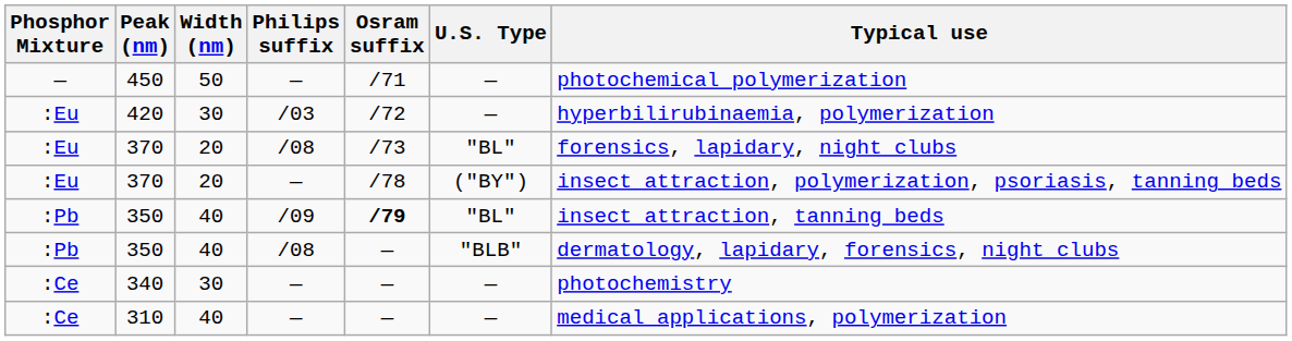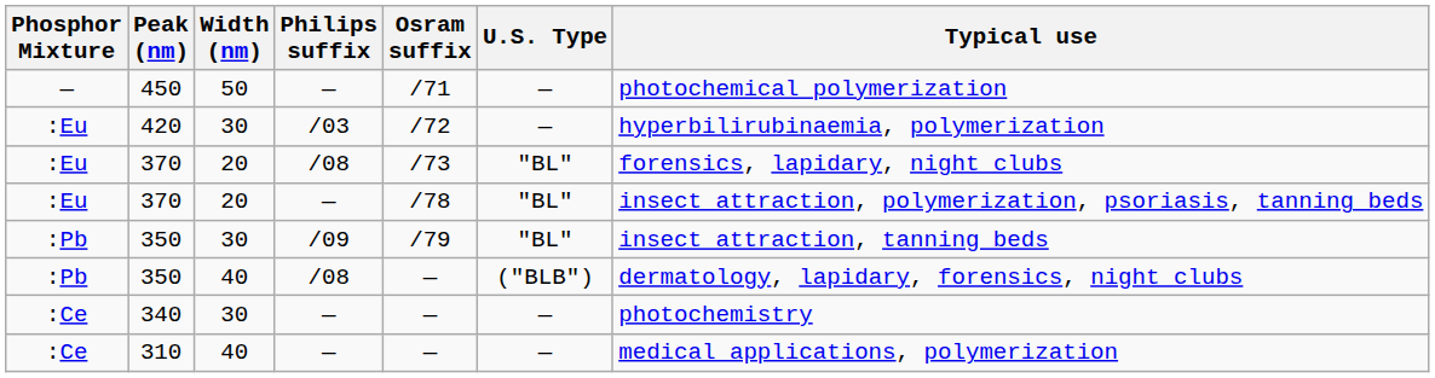 <table class="wikitable">
 <tr>
 <th>Phosphor<br>Mixture</th>
 <th>Peak<br>(<a href='#'>nm</a>)</th>
 <th>Width<br>(<a href='#'>nm</a>)</th>
 <th>Philips<br>suffix</th>
 <th>Osram<br>suffix</th>
 <th>U.S. Type</th>
 <th>Typical use</th>
 </tr>
 <tr align=center>
 <td>—</td>
 <td>450</td>
 <td>50</td>
 <td>—</td>
 <td>/71</td>
 <td>—</td>
 <td align=left><a href='#'>photochemical polymerization</a></td>
 </tr>
 <tr align=center>
 <td>:<a href='#'>Eu</a></td>
 <td>420</td>
 <td>30</td>
 <td>/03</td>
 <td>/72</td>
 <td>—</td>
 <td align=left><a href='#'>hyperbilirubinaemia</a>, <a href='#'>polymerization</a></td>
 </tr>
 <tr align=center>
 <td>:<a href='#'>Eu</a></td>
 <td>370</td>
 <td>20</td>
 <td>/08</td>
 <td>/73</td>
 <td>"BL"</td>
 <td align=left> <a href='#'>forensics</a>, <a href='#'>lapidary</a>, <a href='#'>night clubs</a></td>
 </tr>
 <tr align=center>
 <td>:<a href='#'>Eu</a></td>
 <td>370</td>
 <td>20</td>
 <td>—</td>
 <td>/78</td>
-<td>("BY")</td>
+<td>"BL"</td>
 <td align=left> <a href='#'>insect attraction</a>, <a href='#'>polymerization</a>, <a href='#'>psoriasis</a>, <a href='#'>tanning beds</a></td>
 </tr>
 <tr align=center>
 <td>:<a href='#'>Pb</a></td>
 <td>350</td>
-<td>40</td>
+<td>30</td>
 <td>/09</td>
-<td><strong>/79</strong></td>
+<td>/79</td>
 <td>"BL"</td>
 <td align=left> <a href='#'>insect attraction</a>, <a href='#'>tanning beds</a></td>
 </tr>
 <tr align=center>
 <td>:<a href='#'>Pb</a></td>
 <td>350</td>
 <td>40</td>
 <td>/08</td>
 <td>—</td>
-<td>"BLB"</td>
+<td>("BLB")</td>
 <td align=left> <a href='#'>dermatology</a>, <a href='#'>lapidary</a>, <a href='#'>forensics</a>, <a href='#'>night clubs</a></td>
 </tr>
 <tr align=center>
 <td>:<a href='#'>Ce</a></td>
 <td>340</td>
 <td>30</td>
 <td>—</td>
 <td>—</td>
 <td>—</td>
 <td align=left><a href='#'>photochemistry</a></td>
 </tr>
 <tr align=center>
 <td>:<a href='#'>Ce</a></td>
 <td>310</td>
 <td>40</td>
 <td>—</td>
 <td>—</td>
 <td>—</td>
 <td align=left><a href='#'>medical applications</a>, <a href='#'>polymerization</a></td>
 </tr>
 </table>
